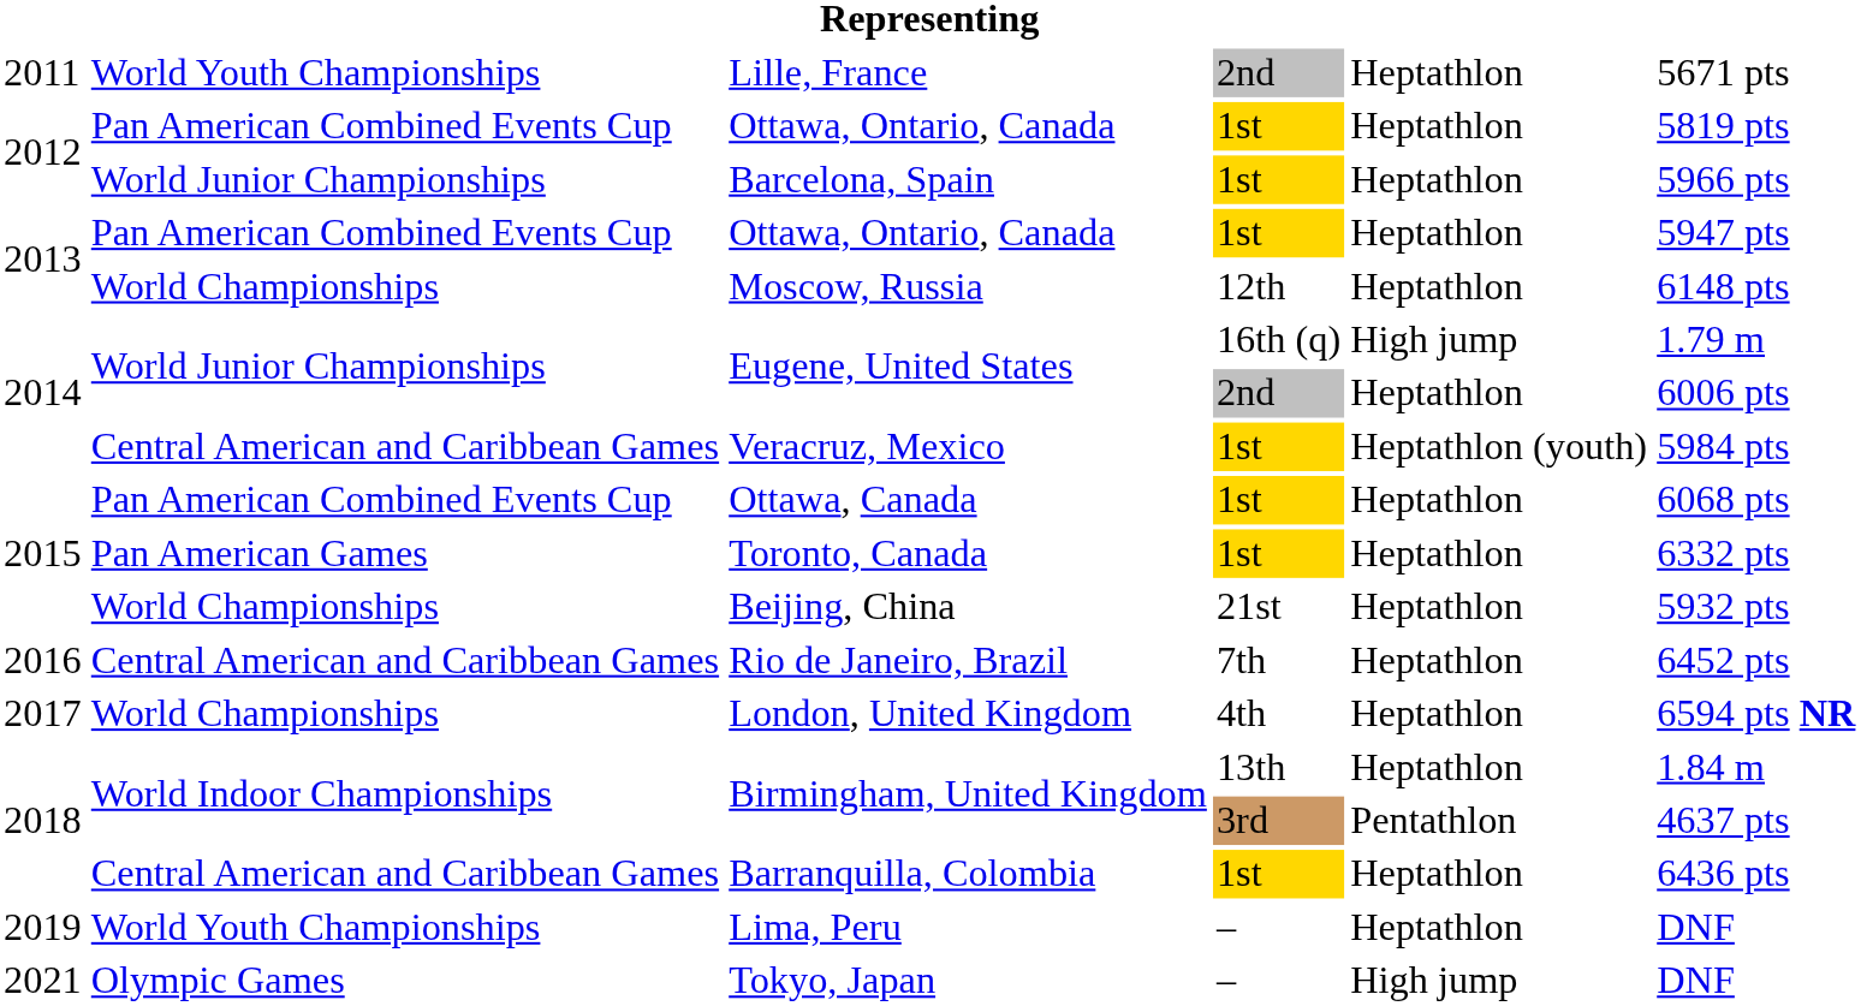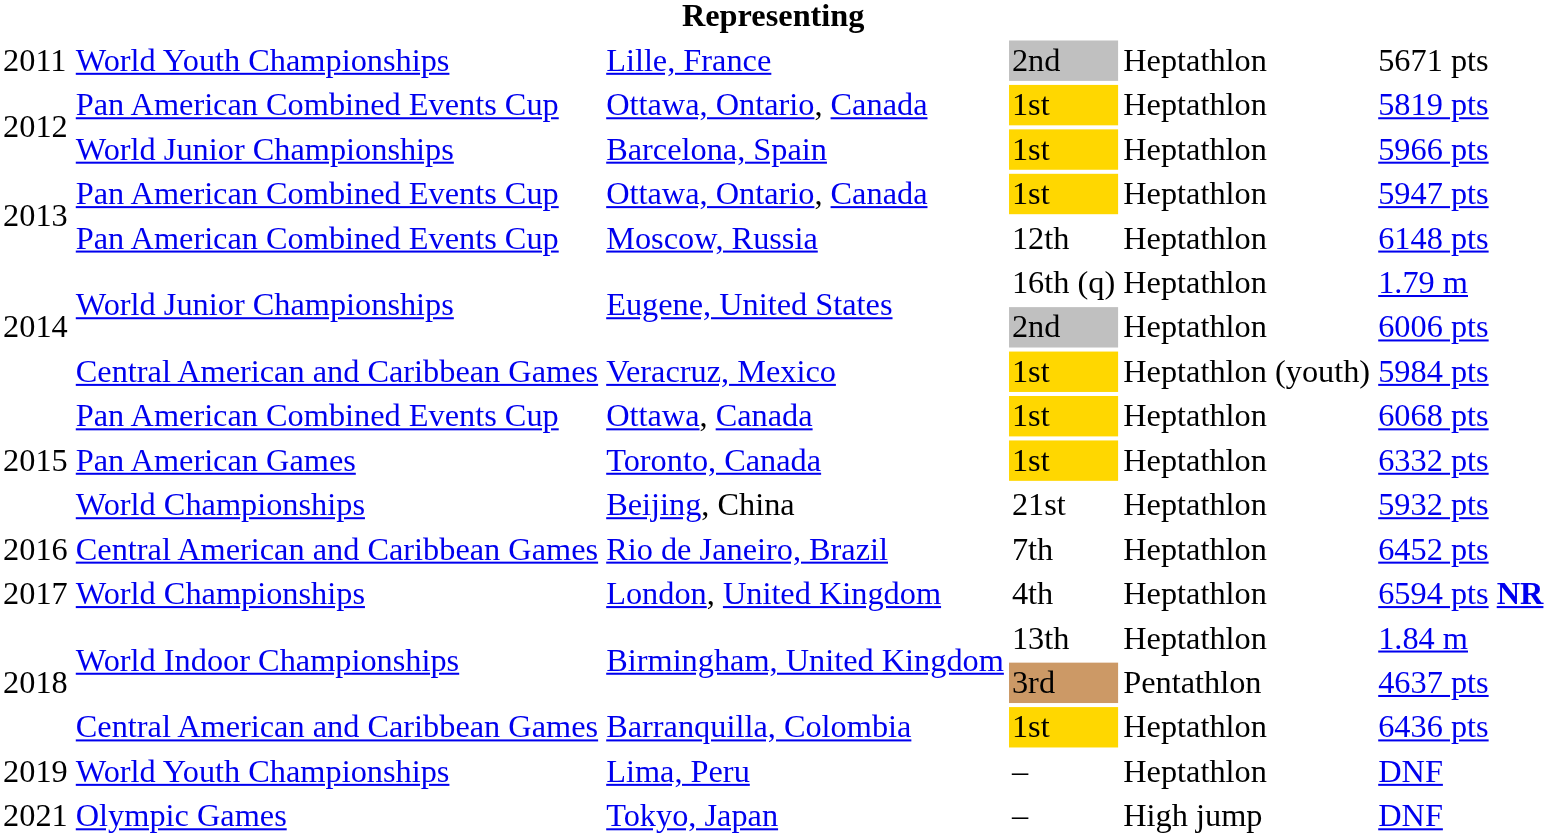 <table>
 <tr>
 <th colspan="6">Representing </th>
 </tr>
 <tr>
 <td>2011</td>
 <td><a href='#'>World Youth Championships</a></td>
 <td><a href='#'>Lille, France</a></td>
 <td bgcolor=silver>2nd</td>
 <td>Heptathlon</td>
 <td>5671 pts</td>
 </tr>
 <tr>
 <td rowspan=2>2012</td>
 <td><a href='#'>Pan American Combined Events Cup</a></td>
 <td><a href='#'>Ottawa, Ontario</a>, <a href='#'>Canada</a></td>
 <td bgcolor=gold>1st</td>
 <td>Heptathlon</td>
 <td><a href='#'>5819 pts</a></td>
 </tr>
 <tr>
 <td><a href='#'>World Junior Championships</a></td>
 <td><a href='#'>Barcelona, Spain</a></td>
 <td bgcolor=gold>1st</td>
 <td>Heptathlon</td>
 <td><a href='#'>5966 pts</a></td>
 </tr>
 <tr>
 <td rowspan=2>2013</td>
 <td><a href='#'>Pan American Combined Events Cup</a></td>
 <td><a href='#'>Ottawa, Ontario</a>, <a href='#'>Canada</a></td>
 <td bgcolor=gold>1st</td>
 <td>Heptathlon</td>
 <td><a href='#'>5947 pts</a></td>
 </tr>
 <tr>
-<td><a href='#'>World Championships</a></td>
+<td><a href='#'>Pan American Combined Events Cup</a></td>
 <td><a href='#'>Moscow, Russia</a></td>
 <td>12th</td>
 <td>Heptathlon</td>
 <td><a href='#'>6148 pts</a></td>
 </tr>
 <tr>
 <td rowspan=3>2014</td>
 <td rowspan=2><a href='#'>World Junior Championships</a></td>
 <td rowspan=2><a href='#'>Eugene, United States</a></td>
 <td>16th (q)</td>
-<td>High jump</td>
+<td>Heptathlon</td>
 <td><a href='#'>1.79 m</a></td>
 </tr>
 <tr>
 <td bgcolor=silver>2nd</td>
 <td>Heptathlon</td>
 <td><a href='#'>6006 pts</a></td>
 </tr>
 <tr>
 <td><a href='#'>Central American and Caribbean Games</a></td>
 <td><a href='#'>Veracruz, Mexico</a></td>
 <td bgcolor=gold>1st</td>
 <td>Heptathlon (youth)</td>
 <td><a href='#'>5984 pts</a></td>
 </tr>
 <tr>
 <td rowspan=3>2015</td>
 <td><a href='#'>Pan American Combined Events Cup</a></td>
 <td><a href='#'>Ottawa</a>, <a href='#'>Canada</a></td>
 <td bgcolor=gold>1st</td>
 <td>Heptathlon</td>
 <td><a href='#'>6068 pts</a></td>
 </tr>
 <tr>
 <td><a href='#'>Pan American Games</a></td>
 <td><a href='#'>Toronto, Canada</a></td>
 <td bgcolor=gold>1st</td>
 <td>Heptathlon</td>
 <td><a href='#'>6332 pts</a></td>
 </tr>
 <tr>
 <td><a href='#'>World Championships</a></td>
 <td><a href='#'>Beijing</a>, China</td>
 <td>21st</td>
 <td>Heptathlon</td>
 <td><a href='#'>5932 pts</a></td>
 </tr>
 <tr>
 <td>2016</td>
 <td><a href='#'>Central American and Caribbean Games</a></td>
 <td><a href='#'>Rio de Janeiro, Brazil</a></td>
 <td>7th</td>
 <td>Heptathlon</td>
 <td><a href='#'>6452 pts</a></td>
 </tr>
 <tr>
 <td>2017</td>
 <td><a href='#'>World Championships</a></td>
 <td><a href='#'>London</a>, <a href='#'>United Kingdom</a></td>
 <td>4th</td>
 <td>Heptathlon</td>
 <td><a href='#'>6594 pts</a> <strong><a href='#'>NR</a></strong></td>
 </tr>
 <tr>
 <td rowspan=3>2018</td>
 <td rowspan=2><a href='#'>World Indoor Championships</a></td>
 <td rowspan=2><a href='#'>Birmingham, United Kingdom</a></td>
 <td>13th</td>
 <td>Heptathlon</td>
 <td><a href='#'>1.84 m</a></td>
 </tr>
 <tr>
 <td bgcolor=cc9966>3rd</td>
 <td>Pentathlon</td>
 <td><a href='#'>4637 pts</a></td>
 </tr>
 <tr>
 <td><a href='#'>Central American and Caribbean Games</a></td>
 <td><a href='#'>Barranquilla, Colombia</a></td>
 <td bgcolor=gold>1st</td>
 <td>Heptathlon</td>
 <td><a href='#'>6436 pts</a></td>
 </tr>
 <tr>
 <td>2019</td>
 <td><a href='#'>World Youth Championships</a></td>
 <td><a href='#'>Lima, Peru</a></td>
 <td>–</td>
 <td>Heptathlon</td>
 <td><a href='#'>DNF</a></td>
 </tr>
 <tr>
 <td>2021</td>
 <td><a href='#'>Olympic Games</a></td>
 <td><a href='#'>Tokyo, Japan</a></td>
 <td>–</td>
 <td>High jump</td>
 <td><a href='#'>DNF</a></td>
 </tr>
 </table>
